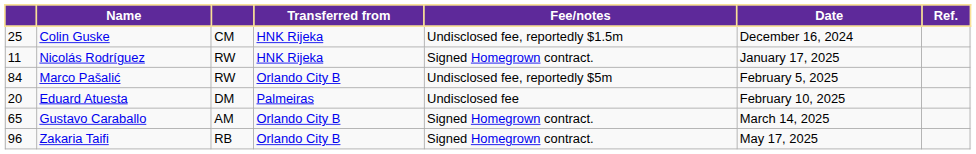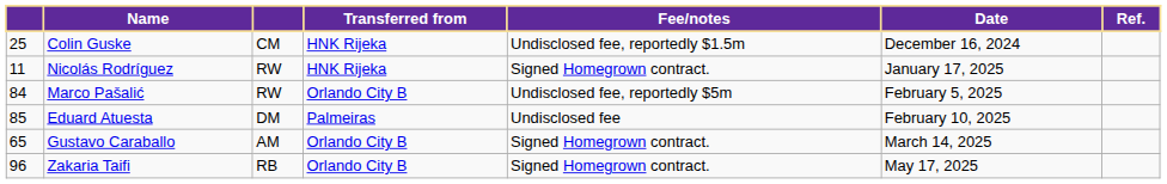 <table class="wikitable" style="width:90%; text-align:center; font-size:95%; text-align:left;">
 <tr>
 <th style="background:#5E299A; color:white; border:2px solid #F8E196;"></th>
 <th style="background:#5E299A; color:white; border:2px solid #F8E196;">Name</th>
 <th style="background:#5E299A; color:white; border:2px solid #F8E196;"></th>
 <th style="background:#5E299A; color:white; border:2px solid #F8E196;">Transferred from</th>
 <th style="background:#5E299A; color:white; border:2px solid #F8E196;">Fee/notes</th>
 <th style="background:#5E299A; color:white; border:2px solid #F8E196;">Date</th>
 <th style="background:#5E299A; color:white; border:2px solid #F8E196;">Ref.</th>
 </tr>
 <tr>
 <td>25</td>
 <td> <a href='#'>Colin Guske</a></td>
 <td>CM</td>
 <td> <a href='#'>HNK Rijeka</a></td>
 <td>Undisclosed fee, reportedly $1.5m</td>
 <td>December 16, 2024</td>
 <td></td>
 </tr>
 <tr>
 <td>11</td>
 <td> <a href='#'>Nicolás Rodríguez</a></td>
 <td>RW</td>
 <td> <a href='#'>HNK Rijeka</a></td>
 <td>Signed <a href='#'>Homegrown</a> contract.</td>
 <td>January 17, 2025</td>
 <td></td>
 </tr>
 <tr>
 <td>84</td>
 <td> <a href='#'>Marco Pašalić</a></td>
 <td>RW</td>
 <td> <a href='#'>Orlando City B</a></td>
 <td>Undisclosed fee, reportedly $5m</td>
 <td>February 5, 2025</td>
 <td></td>
 </tr>
 <tr>
-<td>20</td>
+<td>85</td>
 <td> <a href='#'>Eduard Atuesta</a></td>
 <td>DM</td>
 <td> <a href='#'>Palmeiras</a></td>
 <td>Undisclosed fee</td>
 <td>February 10, 2025</td>
 <td></td>
 </tr>
 <tr>
 <td>65</td>
 <td> <a href='#'>Gustavo Caraballo</a></td>
 <td>AM</td>
 <td> <a href='#'>Orlando City B</a></td>
 <td>Signed <a href='#'>Homegrown</a> contract.</td>
 <td>March 14, 2025</td>
 <td></td>
 </tr>
 <tr>
 <td>96</td>
 <td> <a href='#'>Zakaria Taifi</a></td>
 <td>RB</td>
 <td> <a href='#'>Orlando City B</a></td>
 <td>Signed <a href='#'>Homegrown</a> contract.</td>
 <td>May 17, 2025</td>
 <td></td>
 </tr>
 </table>
